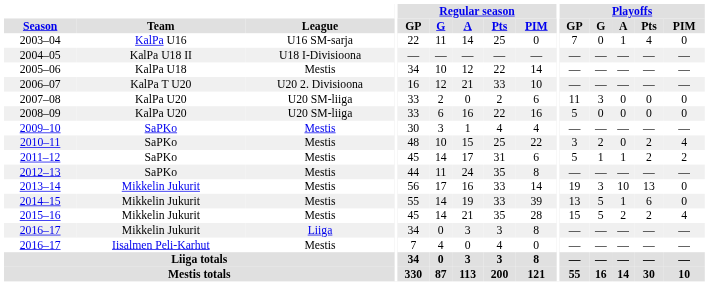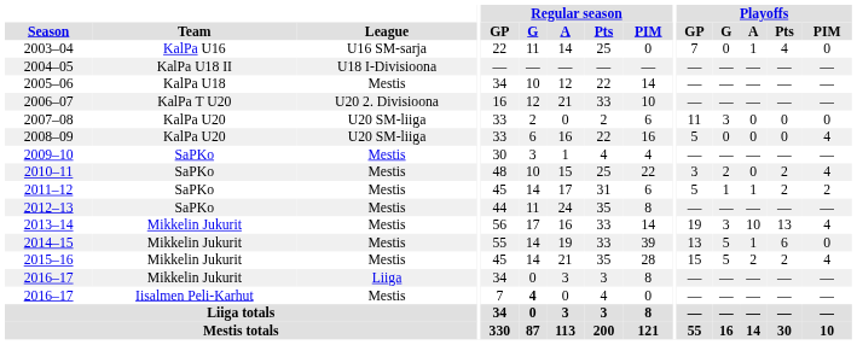 <table border="0" cellpadding="1" cellspacing="0" style="text-align:center; width:60em">
 <tr bgcolor="#e0e0e0">
 <th colspan="3" bgcolor="#ffffff"></th>
 <th rowspan="99" bgcolor="#ffffff"></th>
 <th colspan="5"><a href='#'>Regular season</a></th>
 <th rowspan="99" bgcolor="#ffffff"></th>
 <th colspan="5"><a href='#'>Playoffs</a></th>
 </tr>
 <tr bgcolor="#e0e0e0">
 <th><a href='#'>Season</a></th>
 <th>Team</th>
 <th>League</th>
 <th>GP</th>
 <th><a href='#'>G</a></th>
 <th><a href='#'>A</a></th>
 <th><a href='#'>Pts</a></th>
 <th><a href='#'>PIM</a></th>
 <th>GP</th>
 <th>G</th>
 <th>A</th>
 <th>Pts</th>
 <th>PIM</th>
 </tr>
 <tr>
 <td>2003–04</td>
 <td><a href='#'>KalPa</a> U16</td>
 <td>U16 SM-sarja</td>
 <td>22</td>
 <td>11</td>
 <td>14</td>
 <td>25</td>
 <td>0</td>
 <td>7</td>
 <td>0</td>
 <td>1</td>
 <td>4</td>
 <td>0</td>
 </tr>
 <tr bgcolor="#f0f0f0">
 <td>2004–05</td>
 <td>KalPa U18 II</td>
 <td>U18 I-Divisioona</td>
 <td>—</td>
 <td>—</td>
 <td>—</td>
 <td>—</td>
 <td>—</td>
 <td>—</td>
 <td>—</td>
 <td>—</td>
 <td>—</td>
 <td>—</td>
 </tr>
 <tr>
 <td>2005–06</td>
 <td>KalPa U18</td>
 <td>Mestis</td>
 <td>34</td>
 <td>10</td>
 <td>12</td>
 <td>22</td>
 <td>14</td>
 <td>—</td>
 <td>—</td>
 <td>—</td>
 <td>—</td>
 <td>—</td>
 </tr>
 <tr bgcolor="#f0f0f0">
 <td>2006–07</td>
 <td>KalPa T U20</td>
 <td>U20 2. Divisioona</td>
 <td>16</td>
 <td>12</td>
 <td>21</td>
 <td>33</td>
 <td>10</td>
 <td>—</td>
 <td>—</td>
 <td>—</td>
 <td>—</td>
 <td>—</td>
 </tr>
 <tr>
 <td>2007–08</td>
 <td>KalPa U20</td>
 <td>U20 SM-liiga</td>
 <td>33</td>
 <td>2</td>
 <td>0</td>
 <td>2</td>
 <td>6</td>
 <td>11</td>
 <td>3</td>
 <td>0</td>
 <td>0</td>
 <td>0</td>
 </tr>
 <tr bgcolor="#f0f0f0">
 <td>2008–09</td>
 <td>KalPa U20</td>
 <td>U20 SM-liiga</td>
 <td>33</td>
 <td>6</td>
 <td>16</td>
 <td>22</td>
 <td>16</td>
 <td>5</td>
 <td>0</td>
 <td>0</td>
 <td>0</td>
-<td>0</td>
+<td>4</td>
 </tr>
 <tr>
 <td><a href='#'>2009–10</a></td>
 <td><a href='#'>SaPKo</a></td>
 <td><a href='#'>Mestis</a></td>
 <td>30</td>
 <td>3</td>
 <td>1</td>
 <td>4</td>
 <td>4</td>
 <td>—</td>
 <td>—</td>
 <td>—</td>
 <td>—</td>
 <td>—</td>
 </tr>
 <tr bgcolor="#f0f0f0">
 <td><a href='#'>2010–11</a></td>
 <td>SaPKo</td>
 <td>Mestis</td>
 <td>48</td>
 <td>10</td>
 <td>15</td>
 <td>25</td>
 <td>22</td>
 <td>3</td>
 <td>2</td>
 <td>0</td>
 <td>2</td>
 <td>4</td>
 </tr>
 <tr>
 <td><a href='#'>2011–12</a></td>
 <td>SaPKo</td>
 <td>Mestis</td>
 <td>45</td>
 <td>14</td>
 <td>17</td>
 <td>31</td>
 <td>6</td>
 <td>5</td>
 <td>1</td>
 <td>1</td>
 <td>2</td>
 <td>2</td>
 </tr>
 <tr bgcolor="#f0f0f0">
 <td><a href='#'>2012–13</a></td>
 <td>SaPKo</td>
 <td>Mestis</td>
 <td>44</td>
 <td>11</td>
 <td>24</td>
 <td>35</td>
 <td>8</td>
 <td>—</td>
 <td>—</td>
 <td>—</td>
 <td>—</td>
 <td>—</td>
 </tr>
 <tr>
 <td><a href='#'>2013–14</a></td>
 <td><a href='#'>Mikkelin Jukurit</a></td>
 <td>Mestis</td>
 <td>56</td>
 <td>17</td>
 <td>16</td>
 <td>33</td>
 <td>14</td>
 <td>19</td>
 <td>3</td>
 <td>10</td>
 <td>13</td>
-<td>0</td>
+<td>4</td>
 </tr>
 <tr bgcolor="#f0f0f0">
 <td><a href='#'>2014–15</a></td>
 <td>Mikkelin Jukurit</td>
 <td>Mestis</td>
 <td>55</td>
 <td>14</td>
 <td>19</td>
 <td>33</td>
 <td>39</td>
 <td>13</td>
 <td>5</td>
 <td>1</td>
 <td>6</td>
 <td>0</td>
 </tr>
 <tr>
 <td><a href='#'>2015–16</a></td>
 <td>Mikkelin Jukurit</td>
 <td>Mestis</td>
 <td>45</td>
 <td>14</td>
 <td>21</td>
 <td>35</td>
 <td>28</td>
 <td>15</td>
 <td>5</td>
 <td>2</td>
 <td>2</td>
 <td>4</td>
 </tr>
 <tr bgcolor="#f0f0f0">
 <td><a href='#'>2016–17</a></td>
 <td>Mikkelin Jukurit</td>
 <td><a href='#'>Liiga</a></td>
 <td>34</td>
 <td>0</td>
 <td>3</td>
 <td>3</td>
 <td>8</td>
 <td>—</td>
 <td>—</td>
 <td>—</td>
 <td>—</td>
 <td>—</td>
 </tr>
 <tr>
 <td><a href='#'>2016–17</a></td>
 <td><a href='#'>Iisalmen Peli-Karhut</a></td>
 <td>Mestis</td>
 <td>7</td>
-<td>4</td>
+<td><strong>4</strong></td>
 <td>0</td>
 <td>4</td>
 <td>0</td>
 <td>—</td>
 <td>—</td>
 <td>—</td>
 <td>—</td>
 <td>—</td>
 </tr>
 <tr>
 </tr>
 <tr ALIGN="center" bgcolor="#e0e0e0">
 <th colspan="3">Liiga totals</th>
 <th ALIGN="center">34</th>
 <th ALIGN="center">0</th>
 <th ALIGN="center">3</th>
 <th ALIGN="center">3</th>
 <th ALIGN="center">8</th>
 <th ALIGN="center">—</th>
 <th ALIGN="center">—</th>
 <th ALIGN="center">—</th>
 <th ALIGN="center">—</th>
 <th ALIGN="center">—</th>
 </tr>
 <tr>
 </tr>
 <tr ALIGN="center" bgcolor="#e0e0e0">
 <th colspan="3">Mestis totals</th>
 <th ALIGN="center">330</th>
 <th ALIGN="center">87</th>
 <th ALIGN="center">113</th>
 <th ALIGN="center">200</th>
 <th ALIGN="center">121</th>
 <th ALIGN="center">55</th>
 <th ALIGN="center">16</th>
 <th ALIGN="center">14</th>
 <th ALIGN="center">30</th>
 <th ALIGN="center">10</th>
 </tr>
 </table>
